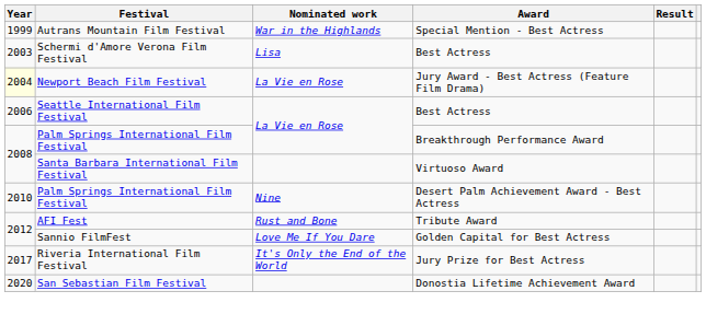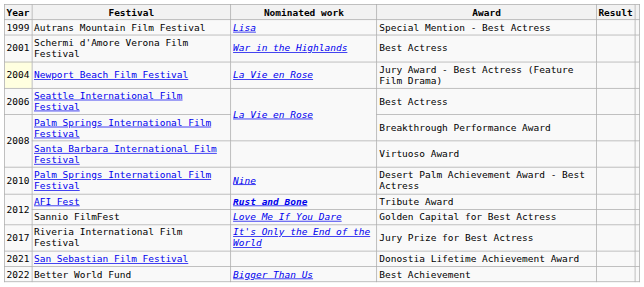 <table class="wikitable sortable">
 <tr>
 <th>Year</th>
 <th>Festival</th>
 <th>Nominated work</th>
 <th>Award</th>
 <th>Result</th>
 <th></th>
 </tr>
 <tr>
 <td>1999</td>
 <td>Autrans Mountain Film Festival</td>
-<td><em><a href='#'>War in the Highlands</a></em></td>
+<td><em><a href='#'>Lisa</a></em></td>
 <td>Special Mention - Best Actress</td>
 <td></td>
 <td></td>
 </tr>
 <tr>
-<td>2003</td>
+<td>2001</td>
 <td>Schermi d'Amore Verona Film Festival</td>
-<td><em><a href='#'>Lisa</a></em></td>
+<td><em><a href='#'>War in the Highlands</a></em></td>
 <td>Best Actress</td>
 <td></td>
 <td></td>
 </tr>
 <tr>
 <td style="background: lightyellow;">2004</td>
 <td><a href='#'>Newport Beach Film Festival</a></td>
 <td><em><a href='#'>La Vie en Rose</a></em></td>
 <td>Jury Award - Best Actress (Feature Film Drama)</td>
 <td></td>
 <td></td>
 </tr>
 <tr>
 <td>2006</td>
 <td><a href='#'>Seattle International Film Festival</a></td>
 <td rowspan="2"><em><a href='#'>La Vie en Rose</a></em></td>
 <td>Best Actress</td>
 <td></td>
 <td></td>
 </tr>
 <tr>
 <td rowspan="2">2008</td>
 <td><a href='#'>Palm Springs International Film Festival</a></td>
 <td>Breakthrough Performance Award</td>
 <td></td>
 <td></td>
 </tr>
 <tr>
 <td><a href='#'>Santa Barbara International Film Festival</a></td>
 <td></td>
 <td>Virtuoso Award</td>
 <td></td>
 <td></td>
 </tr>
 <tr>
 <td>2010</td>
 <td><a href='#'>Palm Springs International Film Festival</a></td>
 <td><em><a href='#'>Nine</a></em></td>
 <td>Desert Palm Achievement Award - Best Actress</td>
 <td></td>
 <td></td>
 </tr>
 <tr>
 <td rowspan="2">2012</td>
 <td><a href='#'>AFI Fest</a></td>
-<td><em><a href='#'>Rust and Bone</a></em></td>
+<td><strong><em><a href='#'>Rust and Bone</a></em></strong></td>
 <td>Tribute Award</td>
 <td></td>
 <td></td>
 </tr>
 <tr>
 <td>Sannio FilmFest</td>
 <td><em><a href='#'>Love Me If You Dare</a></em></td>
 <td>Golden Capital for Best Actress</td>
 <td></td>
 <td></td>
 </tr>
 <tr>
 <td>2017</td>
 <td>Riveria International Film Festival</td>
 <td><em><a href='#'>It's Only the End of the World</a></em></td>
 <td>Jury Prize for Best Actress</td>
 <td></td>
 <td></td>
 </tr>
 <tr>
-<td>2020</td>
+<td>2021</td>
 <td><a href='#'>San Sebastian Film Festival</a></td>
 <td></td>
 <td>Donostia Lifetime Achievement Award</td>
 <td></td>
 <td></td>
 </tr>
+<tr>
+<td>2022</td>
+<td>Better World Fund</td>
+<td><em><a href='#'>Bigger Than Us</a></em></td>
+<td>Best Achievement</td>
+<td></td>
+<td></td>
+</tr>
 </table>
